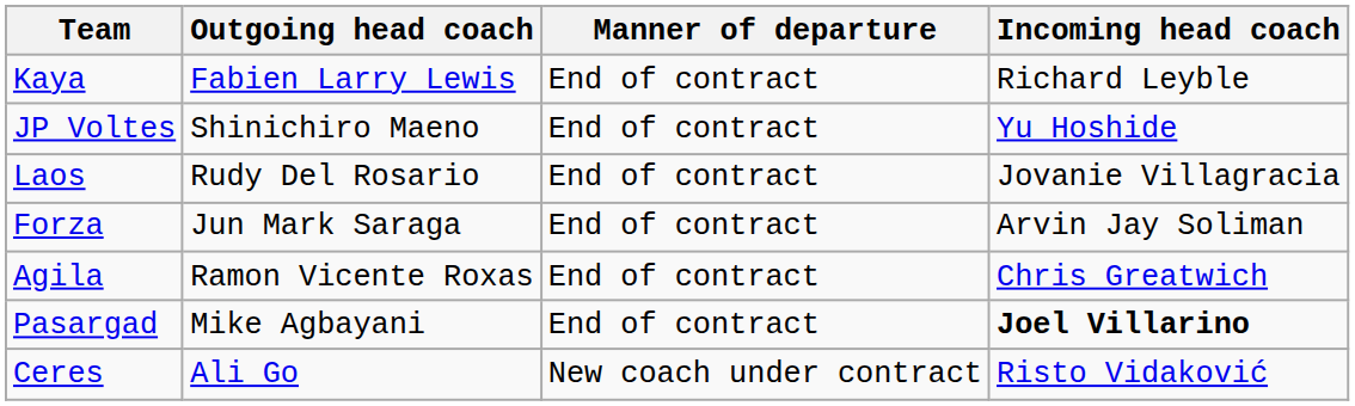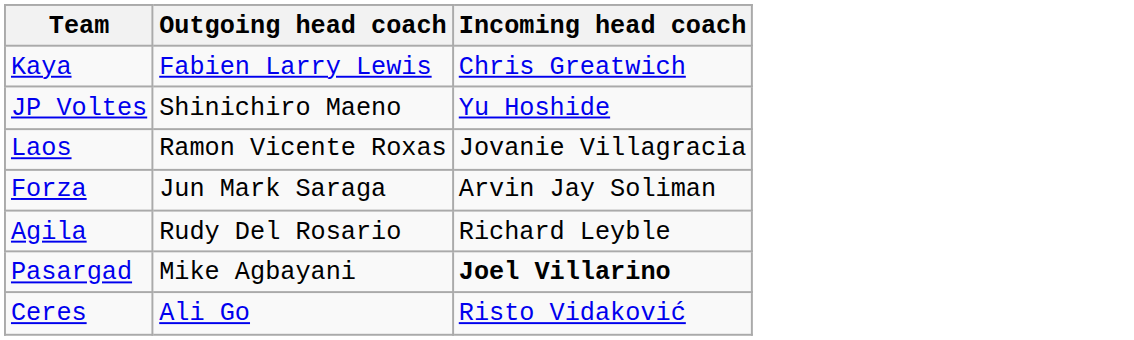 <table class="wikitable">
 <tr>
 <th>Team</th>
 <th>Outgoing head coach</th>
-<th>Manner of departure</th>
 <th>Incoming head coach</th>
 </tr>
 <tr>
 <td><a href='#'>Kaya</a></td>
 <td> <a href='#'>Fabien Larry Lewis</a></td>
-<td>End of contract</td>
-<td> Richard Leyble</td>
+<td> <a href='#'>Chris Greatwich</a></td>
 </tr>
 <tr>
 <td><a href='#'>JP Voltes</a></td>
 <td> Shinichiro Maeno</td>
-<td>End of contract</td>
 <td> <a href='#'>Yu Hoshide</a></td>
 </tr>
 <tr>
 <td><a href='#'>Laos</a></td>
-<td> Rudy Del Rosario</td>
-<td>End of contract</td>
+<td> Ramon Vicente Roxas</td>
 <td> Jovanie Villagracia</td>
 </tr>
 <tr>
 <td><a href='#'>Forza</a></td>
 <td> Jun Mark Saraga</td>
-<td>End of contract</td>
 <td> Arvin Jay Soliman</td>
 </tr>
 <tr>
 <td><a href='#'>Agila</a></td>
-<td> Ramon Vicente Roxas</td>
-<td>End of contract</td>
-<td> <a href='#'>Chris Greatwich</a></td>
+<td> Rudy Del Rosario</td>
+<td> Richard Leyble</td>
 </tr>
 <tr>
 <td><a href='#'>Pasargad</a></td>
 <td> Mike Agbayani</td>
-<td>End of contract</td>
 <td><strong> Joel Villarino</strong></td>
 </tr>
 <tr>
 <td><a href='#'>Ceres</a></td>
 <td> <a href='#'>Ali Go</a></td>
-<td>New coach under contract</td>
 <td> <a href='#'>Risto Vidaković</a></td>
 </tr>
 </table>
